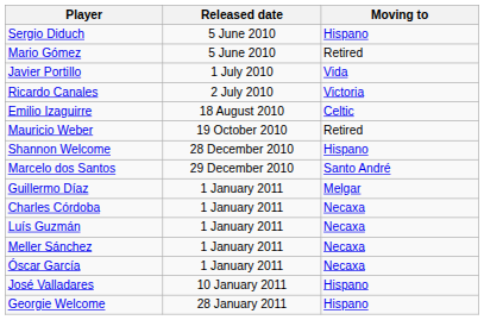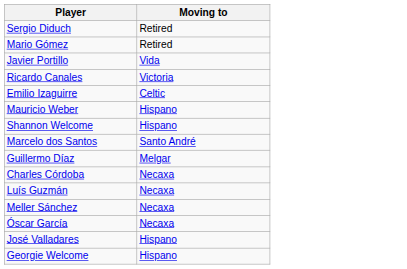 <table class="wikitable">
 <tr>
 <th width="200">Player</th>
-<th width="200">Released date</th>
 <th width="200">Moving to</th>
 </tr>
 <tr>
 <td> <a href='#'>Sergio Diduch</a></td>
-<td align="center">5 June 2010</td>
-<td> <a href='#'>Hispano</a></td>
+<td>Retired</td>
 </tr>
 <tr>
 <td> <a href='#'>Mario Gómez</a></td>
-<td align="center">5 June 2010</td>
 <td>Retired</td>
 </tr>
 <tr>
 <td> <a href='#'>Javier Portillo</a></td>
-<td align="center">1 July 2010</td>
 <td> <a href='#'>Vida</a></td>
 </tr>
 <tr>
 <td> <a href='#'>Ricardo Canales</a></td>
-<td align="center">2 July 2010</td>
 <td> <a href='#'>Victoria</a></td>
 </tr>
 <tr>
 <td> <a href='#'>Emilio Izaguirre</a></td>
-<td align="center">18 August 2010</td>
 <td> <a href='#'>Celtic</a></td>
 </tr>
 <tr>
 <td> <a href='#'>Mauricio Weber</a></td>
-<td align="center">19 October 2010</td>
-<td>Retired</td>
+<td> <a href='#'>Hispano</a></td>
 </tr>
 <tr>
 <td> <a href='#'>Shannon Welcome</a></td>
-<td align="center">28 December 2010</td>
 <td> <a href='#'>Hispano</a></td>
 </tr>
 <tr>
 <td> <a href='#'>Marcelo dos Santos</a></td>
-<td align="center">29 December 2010</td>
 <td> <a href='#'>Santo André</a></td>
 </tr>
 <tr>
 <td> <a href='#'>Guillermo Díaz</a></td>
-<td align="center">1 January 2011</td>
 <td> <a href='#'>Melgar</a></td>
 </tr>
 <tr>
 <td> <a href='#'>Charles Córdoba</a></td>
-<td align="center">1 January 2011</td>
 <td> <a href='#'>Necaxa</a></td>
 </tr>
 <tr>
 <td> <a href='#'>Luís Guzmán</a></td>
-<td align="center">1 January 2011</td>
 <td> <a href='#'>Necaxa</a></td>
 </tr>
 <tr>
 <td> <a href='#'>Meller Sánchez</a></td>
-<td align="center">1 January 2011</td>
 <td> <a href='#'>Necaxa</a></td>
 </tr>
 <tr>
 <td> <a href='#'>Óscar García</a></td>
-<td align="center">1 January 2011</td>
 <td> <a href='#'>Necaxa</a></td>
 </tr>
 <tr>
 <td> <a href='#'>José Valladares</a></td>
-<td align="center">10 January 2011</td>
 <td> <a href='#'>Hispano</a></td>
 </tr>
 <tr>
 <td> <a href='#'>Georgie Welcome</a></td>
-<td align="center">28 January 2011</td>
 <td> <a href='#'>Hispano</a></td>
 </tr>
 </table>
